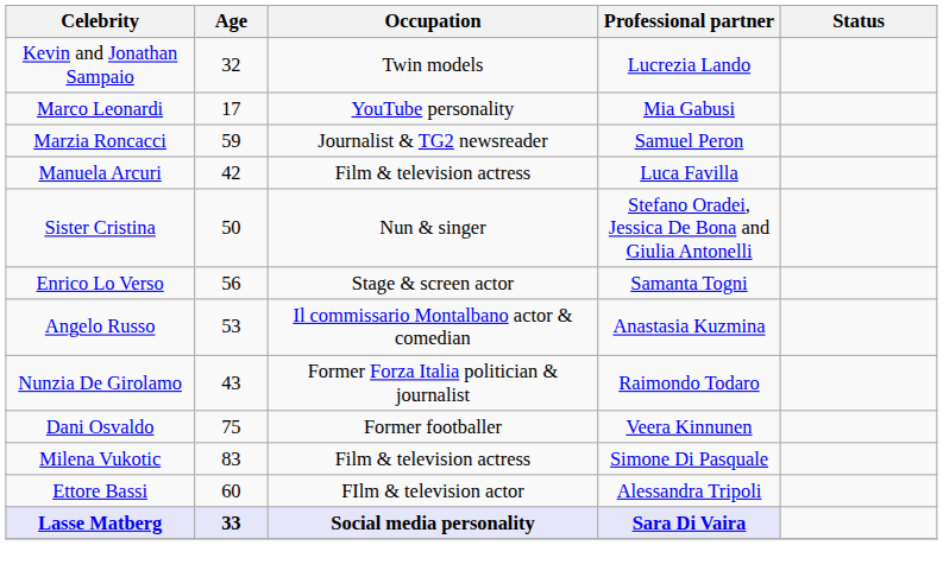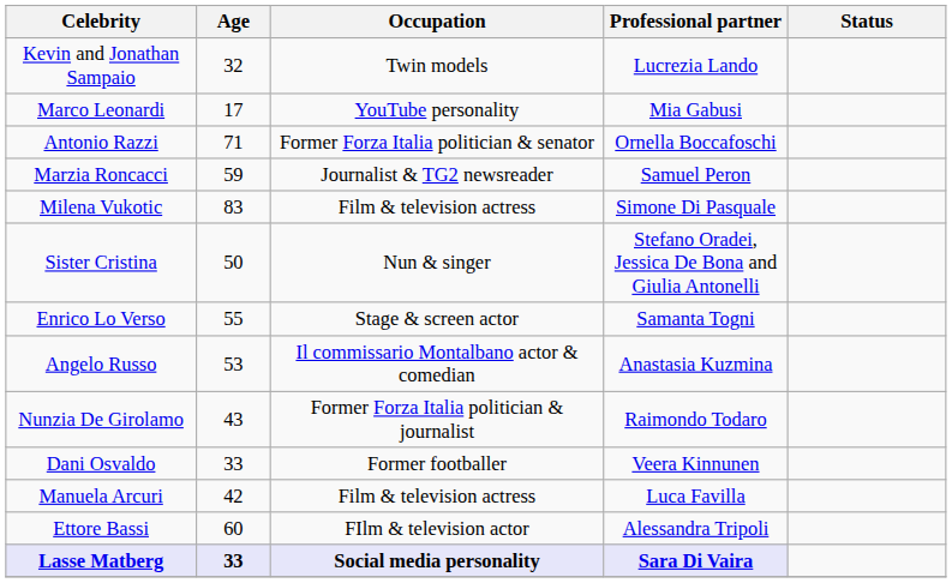 <table class="wikitable" style="margin:auto; text-align:center; font-size:95%;">
 <tr>
 <th width="140">Celebrity</th>
 <th width="50">Age</th>
 <th width="250">Occupation</th>
 <th width="135">Professional partner</th>
 <th width="115">Status</th>
 </tr>
 <tr>
 <td><a href='#'>Kevin</a> and <a href='#'>Jonathan Sampaio</a></td>
 <td>32</td>
 <td>Twin models</td>
 <td><a href='#'>Lucrezia Lando</a></td>
 <td></td>
 </tr>
 <tr>
 <td><a href='#'>Marco Leonardi</a></td>
 <td>17</td>
 <td><a href='#'>YouTube</a> personality</td>
 <td><a href='#'>Mia Gabusi</a></td>
 <td></td>
 </tr>
 <tr>
+<td><a href='#'>Antonio Razzi</a></td>
+<td>71</td>
+<td>Former <a href='#'>Forza Italia</a> politician & senator</td>
+<td><a href='#'>Ornella Boccafoschi</a></td>
+<td></td>
+</tr>
+<tr>
 <td><a href='#'>Marzia Roncacci</a></td>
 <td>59</td>
 <td>Journalist & <a href='#'>TG2</a> newsreader</td>
 <td><a href='#'>Samuel Peron</a></td>
 <td></td>
 </tr>
 <tr>
-<td><a href='#'>Manuela Arcuri</a></td>
-<td>42</td>
+<td><a href='#'>Milena Vukotic</a></td>
+<td>83</td>
 <td>Film & television actress</td>
-<td><a href='#'>Luca Favilla</a></td>
+<td><a href='#'>Simone Di Pasquale</a></td>
 <td></td>
 </tr>
 <tr>
 <td><a href='#'>Sister Cristina</a></td>
 <td>50</td>
 <td>Nun & singer</td>
 <td><a href='#'>Stefano Oradei</a>, <a href='#'>Jessica De Bona</a> and <a href='#'>Giulia Antonelli</a></td>
 <td></td>
 </tr>
 <tr>
 <td><a href='#'>Enrico Lo Verso</a></td>
-<td>56</td>
+<td>55</td>
 <td>Stage & screen actor</td>
 <td><a href='#'>Samanta Togni</a></td>
 <td></td>
 </tr>
 <tr>
 <td><a href='#'>Angelo Russo</a></td>
 <td>53</td>
 <td><a href='#'>Il commissario Montalbano</a> actor & comedian</td>
 <td><a href='#'>Anastasia Kuzmina</a></td>
 <td></td>
 </tr>
 <tr>
 <td><a href='#'>Nunzia De Girolamo</a></td>
 <td>43</td>
 <td>Former <a href='#'>Forza Italia</a> politician & journalist</td>
 <td><a href='#'>Raimondo Todaro</a></td>
 <td></td>
 </tr>
 <tr>
 <td><a href='#'>Dani Osvaldo</a></td>
-<td>75</td>
+<td>33</td>
 <td>Former footballer</td>
 <td><a href='#'>Veera Kinnunen</a></td>
 <td></td>
 </tr>
 <tr>
-<td><a href='#'>Milena Vukotic</a></td>
-<td>83</td>
+<td><a href='#'>Manuela Arcuri</a></td>
+<td>42</td>
 <td>Film & television actress</td>
-<td><a href='#'>Simone Di Pasquale</a></td>
+<td><a href='#'>Luca Favilla</a></td>
 <td></td>
 </tr>
 <tr>
 <td><a href='#'>Ettore Bassi</a></td>
 <td>60</td>
 <td>FIlm & television actor</td>
 <td><a href='#'>Alessandra Tripoli</a></td>
 <td></td>
 </tr>
 <tr>
 <td style="background:lavender;"><strong><a href='#'>Lasse Matberg</a></strong></td>
 <td style="background:lavender;"><strong>33</strong></td>
 <td style="background:lavender;"><strong>Social media personality</strong></td>
 <td style="background:lavender;"><strong><a href='#'>Sara Di Vaira</a></strong></td>
 <td></td>
 </tr>
 <tr>
 </tr>
 </table>
